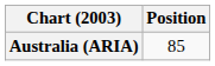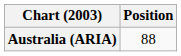 <table class="wikitable plainrowheaders" style="text-align:center">
 <tr>
 <th>Chart (2003)</th>
 <th>Position</th>
 </tr>
 <tr>
 <th scope="row">Australia (ARIA)</th>
-<td>85</td>
+<td>88</td>
 </tr>
 </table>
